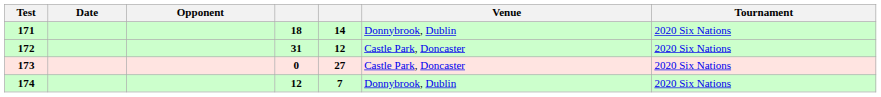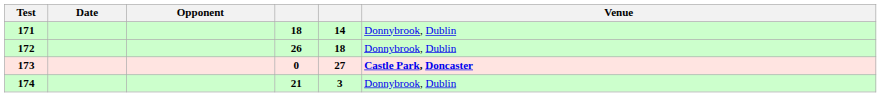 <table class="wikitable sortable" style="width:100%">
 <tr>
 <th style="width:5%">Test</th>
 <th style="width:9%">Date</th>
 <th style="width:17%">Opponent</th>
 <th style="width:5%"></th>
 <th style="width:5%"></th>
 <th>Venue</th>
-<th>Tournament</th>
 </tr>
 <tr bgcolor="#ccffcc">
 <td align="center"><strong>171</strong></td>
 <td></td>
 <td></td>
 <td align="center"><strong>18</strong></td>
 <td align="center"><strong>14</strong></td>
 <td><a href='#'>Donnybrook</a>, <a href='#'>Dublin</a></td>
-<td><a href='#'>2020 Six Nations</a></td>
 </tr>
 <tr bgcolor="#ccffcc">
 <td align="center"><strong>172</strong></td>
 <td></td>
 <td></td>
-<td align="center"><strong>31</strong></td>
-<td align="center"><strong>12</strong></td>
-<td><a href='#'>Castle Park</a>, <a href='#'>Doncaster</a></td>
-<td><a href='#'>2020 Six Nations</a></td>
+<td align="center"><strong>26</strong></td>
+<td align="center"><strong>18</strong></td>
+<td><a href='#'>Donnybrook</a>, <a href='#'>Dublin</a></td>
 </tr>
 <tr bgcolor="FFE4E1">
 <td align="center"><strong>173</strong></td>
 <td></td>
 <td></td>
 <td align="center"><strong>0</strong></td>
 <td align="center"><strong>27</strong></td>
-<td><a href='#'>Castle Park</a>, <a href='#'>Doncaster</a></td>
-<td><a href='#'>2020 Six Nations</a></td>
+<td><strong><a href='#'>Castle Park</a>, <a href='#'>Doncaster</a></strong></td>
 </tr>
 <tr bgcolor="#ccffcc">
 <td align="center"><strong>174</strong></td>
 <td></td>
 <td></td>
-<td align="center"><strong>12</strong></td>
-<td align="center"><strong>7</strong></td>
+<td align="center"><strong>21</strong></td>
+<td align="center"><strong>3</strong></td>
 <td><a href='#'>Donnybrook</a>, <a href='#'>Dublin</a></td>
-<td><a href='#'>2020 Six Nations</a></td>
 </tr>
 </table>
